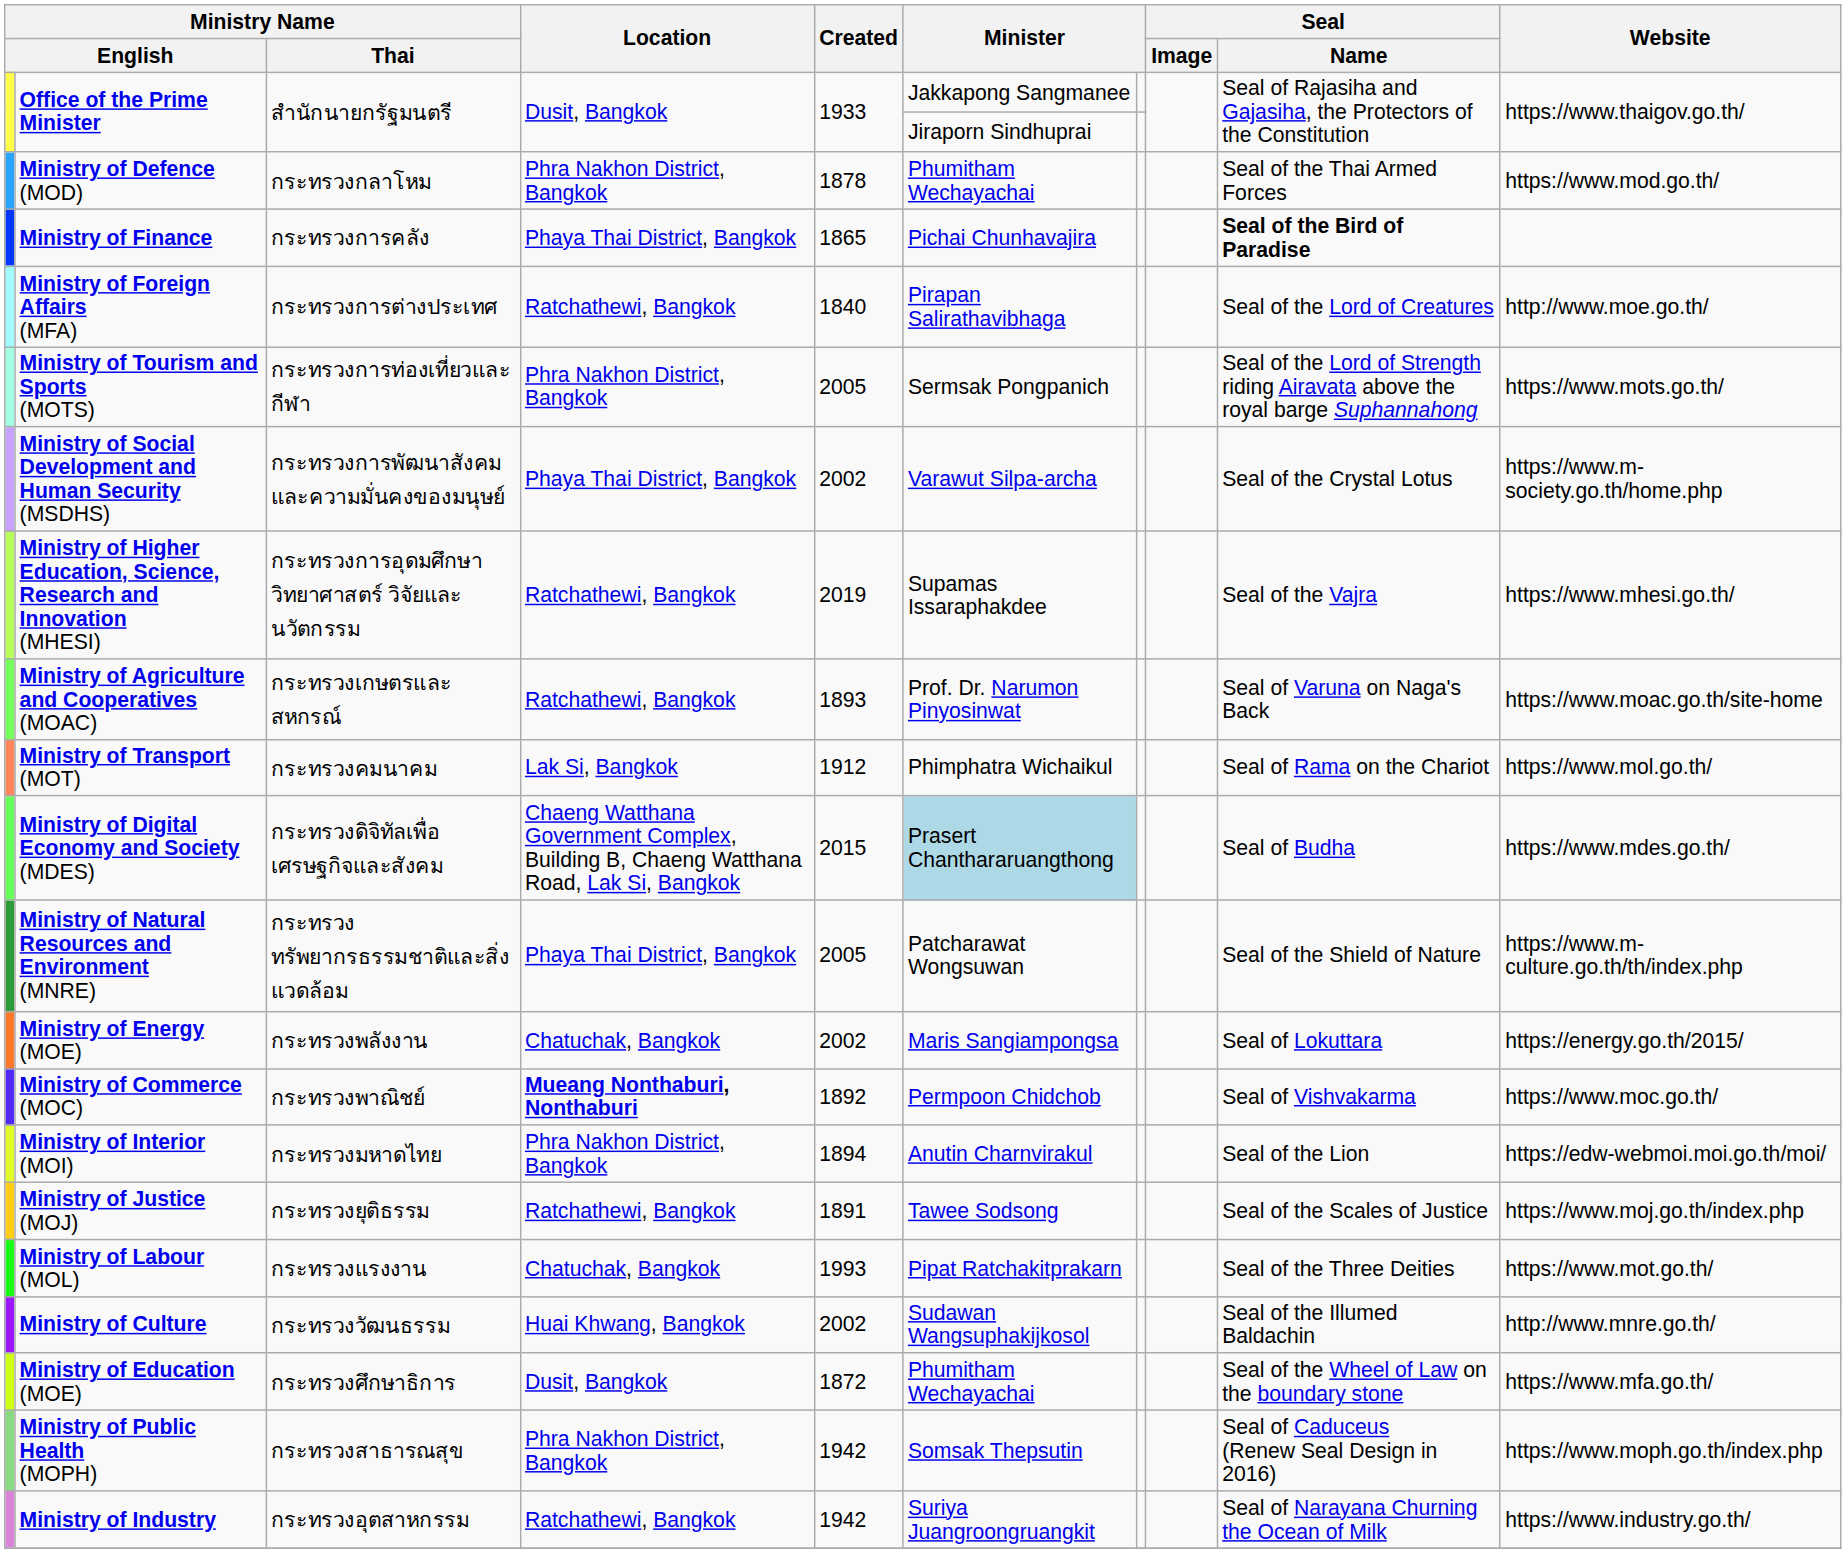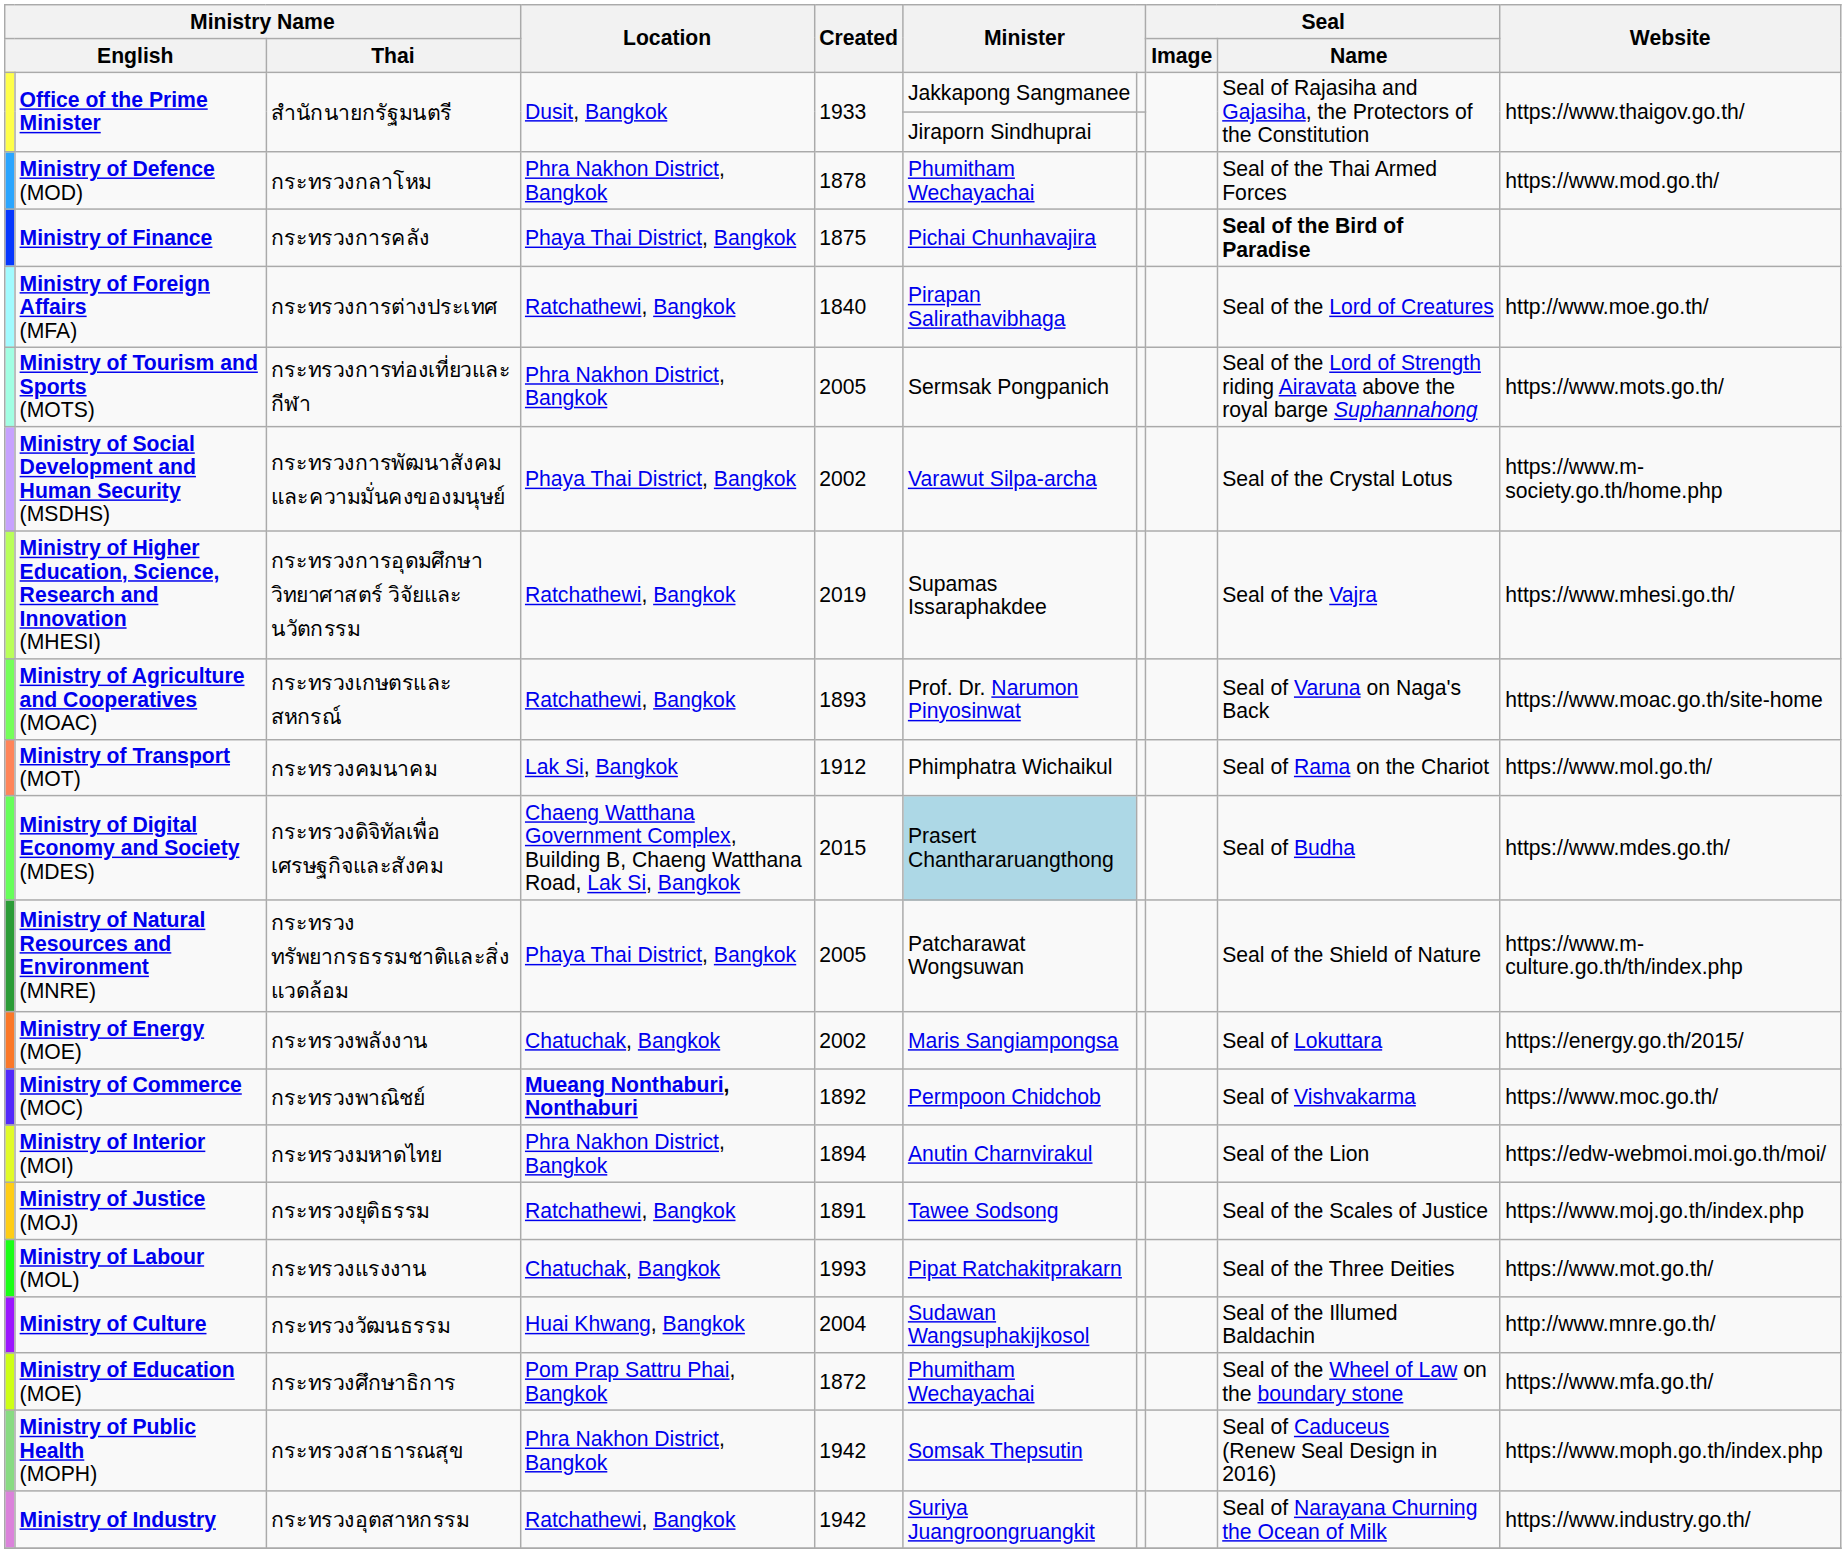 <table class="wikitable sortable" style="font-size:90%;">
 <tr>
 <th colspan="3">Ministry Name</th>
 <th rowspan="2">Location</th>
 <th rowspan="2">Created</th>
 <th colspan="2" rowspan="2">Minister</th>
 <th colspan="2">Seal</th>
 <th rowspan="2">Website</th>
 </tr>
 <tr>
 <th colspan="2">English</th>
 <th>Thai</th>
 <th>Image</th>
 <th>Name</th>
 </tr>
 <tr>
 <th rowspan="2" style="background-color: #FFFF4A"></th>
 <td rowspan="2"><strong><a href='#'>Office of the Prime Minister</a></strong></td>
 <td rowspan="2">สำนักนายกรัฐมนตรี</td>
 <td rowspan="2"><a href='#'>Dusit</a>, <a href='#'>Bangkok</a></td>
 <td rowspan="2">1933</td>
 <td>Jakkapong Sangmanee</td>
 <td></td>
 <td rowspan="2"></td>
 <td rowspan="2">Seal of Rajasiha and <a href='#'>Gajasiha</a>, the Protectors of the Constitution</td>
 <td rowspan="2">https://www.thaigov.go.th/</td>
 </tr>
 <tr>
 <td>Jiraporn Sindhuprai</td>
 <td></td>
 </tr>
 <tr>
 <th style="background-color: #2AA5FF"></th>
 <td><strong><a href='#'>Ministry of Defence</a></strong><br>(MOD)</td>
 <td>กระทรวงกลาโหม</td>
 <td><a href='#'>Phra Nakhon District</a>, <a href='#'>Bangkok</a></td>
 <td>1878</td>
 <td><a href='#'>Phumitham Wechayachai</a></td>
 <td></td>
 <td></td>
 <td>Seal of the Thai Armed Forces</td>
 <td>https://www.mod.go.th/</td>
 </tr>
 <tr>
 <th style="background-color: #0637FF"></th>
 <td><strong><a href='#'>Ministry of Finance</a></strong></td>
 <td>กระทรวงการคลัง</td>
 <td><a href='#'>Phaya Thai District</a>, <a href='#'>Bangkok</a></td>
-<td>1865</td>
+<td>1875</td>
 <td><a href='#'>Pichai Chunhavajira</a></td>
 <td></td>
 <td></td>
 <td><strong>Seal of the Bird of Paradise</strong></td>
 <td></td>
 </tr>
 <tr>
 <th style="background-color: #A2FBFF"></th>
 <td><strong><a href='#'>Ministry of Foreign Affairs</a></strong><br>(MFA)</td>
 <td>กระทรวงการต่างประเทศ</td>
 <td><a href='#'>Ratchathewi</a>, <a href='#'>Bangkok</a></td>
 <td>1840</td>
 <td><a href='#'>Pirapan Salirathavibhaga</a></td>
 <td></td>
 <td></td>
 <td>Seal of the <a href='#'>Lord of Creatures</a></td>
 <td>http://www.moe.go.th/</td>
 </tr>
 <tr>
 <th style="background-color: #A2FFE3"></th>
 <td><strong><a href='#'>Ministry of Tourism and Sports</a></strong><br>(MOTS)</td>
 <td>กระทรวงการท่องเที่ยวและกีฬา</td>
 <td><a href='#'>Phra Nakhon District</a>, <a href='#'>Bangkok</a></td>
 <td>2005</td>
 <td>Sermsak Pongpanich</td>
 <td></td>
 <td></td>
 <td>Seal of the <a href='#'>Lord of Strength</a> riding <a href='#'>Airavata</a> above the royal barge <a href='#'><em>Suphannahong</em></a></td>
 <td>https://www.mots.go.th/</td>
 </tr>
 <tr>
 <th style="background-color: #C7A2FF"></th>
 <td><strong><a href='#'>Ministry of Social Development and Human Security</a></strong><br>(MSDHS)</td>
 <td>กระทรวงการพัฒนาสังคมและความมั่นคงของมนุษย์</td>
 <td><a href='#'>Phaya Thai District</a>, <a href='#'>Bangkok</a></td>
 <td>2002</td>
 <td><a href='#'>Varawut Silpa-archa</a></td>
 <td></td>
 <td></td>
 <td>Seal of the Crystal Lotus</td>
 <td>https://www.m-society.go.th/home.php</td>
 </tr>
 <tr>
 <th style="background-color: #B9FF5A"></th>
 <td><strong><a href='#'>Ministry of Higher Education, Science, Research and Innovation</a></strong><br>(MHESI)</td>
 <td>กระทรวงการอุดมศึกษา วิทยาศาสตร์ วิจัยและนวัตกรรม</td>
 <td><a href='#'>Ratchathewi</a>, <a href='#'>Bangkok</a></td>
 <td>2019</td>
 <td>Supamas Issaraphakdee</td>
 <td></td>
 <td></td>
 <td>Seal of the <a href='#'>Vajra</a></td>
 <td>https://www.mhesi.go.th/</td>
 </tr>
 <tr>
 <th style="background-color: #75FF5A"></th>
 <td><strong><a href='#'>Ministry of Agriculture and Cooperatives</a></strong><br>(MOAC)</td>
 <td>กระทรวงเกษตรและสหกรณ์</td>
 <td><a href='#'>Ratchathewi</a>, <a href='#'>Bangkok</a></td>
 <td>1893</td>
 <td>Prof. Dr. <a href='#'>Narumon Pinyosinwat</a></td>
 <td></td>
 <td></td>
 <td>Seal of <a href='#'>Varuna</a> on Naga's Back</td>
 <td>https://www.moac.go.th/site-home</td>
 </tr>
 <tr>
 <th style="background-color: #FF855A"></th>
 <td><strong><a href='#'>Ministry of Transport</a></strong><br>(MOT)</td>
 <td>กระทรวงคมนาคม</td>
 <td><a href='#'>Lak Si</a>, <a href='#'>Bangkok</a></td>
 <td>1912</td>
 <td>Phimphatra Wichaikul</td>
 <td></td>
 <td></td>
 <td>Seal of <a href='#'>Rama</a> on the Chariot</td>
 <td>https://www.mol.go.th/</td>
 </tr>
 <tr>
 <th style="background-color: #67FF5A"></th>
 <td><strong><a href='#'>Ministry of Digital Economy and Society</a></strong><br>(MDES)</td>
 <td>กระทรวงดิจิทัลเพื่อเศรษฐกิจและสังคม</td>
 <td><a href='#'>Chaeng Watthana Government Complex</a>, Building B, Chaeng Watthana Road, <a href='#'>Lak Si</a>, <a href='#'>Bangkok</a></td>
 <td>2015</td>
 <td style="background: lightblue;">Prasert Chanthararuangthong</td>
 <td></td>
 <td></td>
 <td>Seal of <a href='#'>Budha</a></td>
 <td>https://www.mdes.go.th/</td>
 </tr>
 <tr>
 <th style="background-color: #2B9C37"></th>
 <td><strong><a href='#'>Ministry of Natural Resources and Environment</a></strong><br>(MNRE)</td>
 <td>กระทรวงทรัพยากรธรรมชาติและสิ่งแวดล้อม</td>
 <td><a href='#'>Phaya Thai District</a>, <a href='#'>Bangkok</a></td>
 <td>2005</td>
 <td>Patcharawat Wongsuwan</td>
 <td></td>
 <td></td>
 <td>Seal of the Shield of Nature</td>
 <td>https://www.m-culture.go.th/th/index.php</td>
 </tr>
 <tr>
 <th style="background-color: #FB7828"></th>
 <td><strong><a href='#'>Ministry of Energy</a></strong><br>(MOE)</td>
 <td>กระทรวงพลังงาน</td>
 <td><a href='#'>Chatuchak</a>, <a href='#'>Bangkok</a></td>
 <td>2002</td>
 <td><a href='#'>Maris Sangiampongsa</a></td>
 <td></td>
 <td></td>
 <td>Seal of <a href='#'>Lokuttara</a></td>
 <td>https://energy.go.th/2015/</td>
 </tr>
 <tr>
 <th style="background-color: #5228FB"></th>
 <td><strong><a href='#'>Ministry of Commerce</a></strong><br>(MOC)</td>
 <td>กระทรวงพาณิชย์</td>
 <td><strong><a href='#'>Mueang Nonthaburi</a>, <a href='#'>Nonthaburi</a></strong></td>
 <td>1892</td>
 <td><a href='#'>Permpoon Chidchob</a></td>
 <td></td>
 <td></td>
 <td>Seal of <a href='#'>Vishvakarma</a></td>
 <td>https://www.moc.go.th/</td>
 </tr>
 <tr>
 <th style="background-color: #E1FB28"></th>
 <td><strong><a href='#'>Ministry of Interior</a></strong><br>(MOI)</td>
 <td>กระทรวงมหาดไทย</td>
 <td><a href='#'>Phra Nakhon District</a>, <a href='#'>Bangkok</a></td>
 <td>1894</td>
 <td><a href='#'>Anutin Charnvirakul</a></td>
 <td></td>
 <td></td>
 <td>Seal of the Lion</td>
 <td>https://edw-webmoi.moi.go.th/moi/</td>
 </tr>
 <tr>
 <th style="background-color: #FFCD16"></th>
 <td><strong><a href='#'>Ministry of Justice</a></strong><br>(MOJ)</td>
 <td>กระทรวงยุติธรรม</td>
 <td><a href='#'>Ratchathewi</a>, <a href='#'>Bangkok</a></td>
 <td>1891</td>
 <td><a href='#'>Tawee Sodsong</a></td>
 <td></td>
 <td></td>
 <td>Seal of the Scales of Justice</td>
 <td>https://www.moj.go.th/index.php</td>
 </tr>
 <tr>
 <th style="background-color: #1AFF16"></th>
 <td><strong><a href='#'>Ministry of Labour</a></strong><br>(MOL)</td>
 <td>กระทรวงแรงงาน</td>
 <td><a href='#'>Chatuchak</a>, <a href='#'>Bangkok</a></td>
 <td>1993</td>
 <td><a href='#'>Pipat Ratchakitprakarn</a></td>
 <td></td>
 <td></td>
 <td>Seal of the Three Deities</td>
 <td>https://www.mot.go.th/</td>
 </tr>
 <tr>
 <th style="background-color: #9C16FF"></th>
 <td><strong><a href='#'>Ministry of Culture</a></strong></td>
 <td>กระทรวงวัฒนธรรม</td>
 <td><a href='#'>Huai Khwang</a>, <a href='#'>Bangkok</a></td>
-<td>2002</td>
+<td>2004</td>
 <td><a href='#'>Sudawan Wangsuphakijkosol</a></td>
 <td></td>
 <td></td>
 <td>Seal of the Illumed Baldachin</td>
 <td>http://www.mnre.go.th/</td>
 </tr>
 <tr>
 <th style="background-color: #CEFF16"></th>
 <td><strong><a href='#'>Ministry of Education</a></strong><br>(MOE)</td>
 <td>กระทรวงศึกษาธิการ</td>
-<td><a href='#'>Dusit</a>, <a href='#'>Bangkok</a></td>
+<td><a href='#'>Pom Prap Sattru Phai</a>, <a href='#'>Bangkok</a></td>
 <td>1872</td>
 <td><a href='#'>Phumitham Wechayachai</a></td>
 <td></td>
 <td></td>
 <td>Seal of the <a href='#'>Wheel of Law</a> on the <a href='#'>boundary stone</a></td>
 <td>https://www.mfa.go.th/</td>
 </tr>
 <tr>
 <th style="background-color: #88DB82"></th>
 <td><strong><a href='#'>Ministry of Public Health</a></strong><br>(MOPH)</td>
 <td>กระทรวงสาธารณสุข</td>
 <td><a href='#'>Phra Nakhon District</a>, <a href='#'>Bangkok</a></td>
 <td>1942</td>
 <td><a href='#'>Somsak Thepsutin</a></td>
 <td></td>
 <td></td>
 <td>Seal of <a href='#'>Caduceus</a><br>(Renew Seal Design in 2016)</td>
 <td>https://www.moph.go.th/index.php</td>
 </tr>
 <tr>
 <th style="background-color: #DB82DB"></th>
 <td><strong><a href='#'>Ministry of Industry</a></strong></td>
 <td>กระทรวงอุตสาหกรรม</td>
 <td><a href='#'>Ratchathewi</a>, <a href='#'>Bangkok</a></td>
 <td>1942</td>
 <td><a href='#'>Suriya Juangroongruangkit</a></td>
 <td></td>
 <td></td>
 <td>Seal of <a href='#'>Narayana Churning the Ocean of Milk</a></td>
 <td>https://www.industry.go.th/</td>
 </tr>
 <tr>
 </tr>
 </table>
